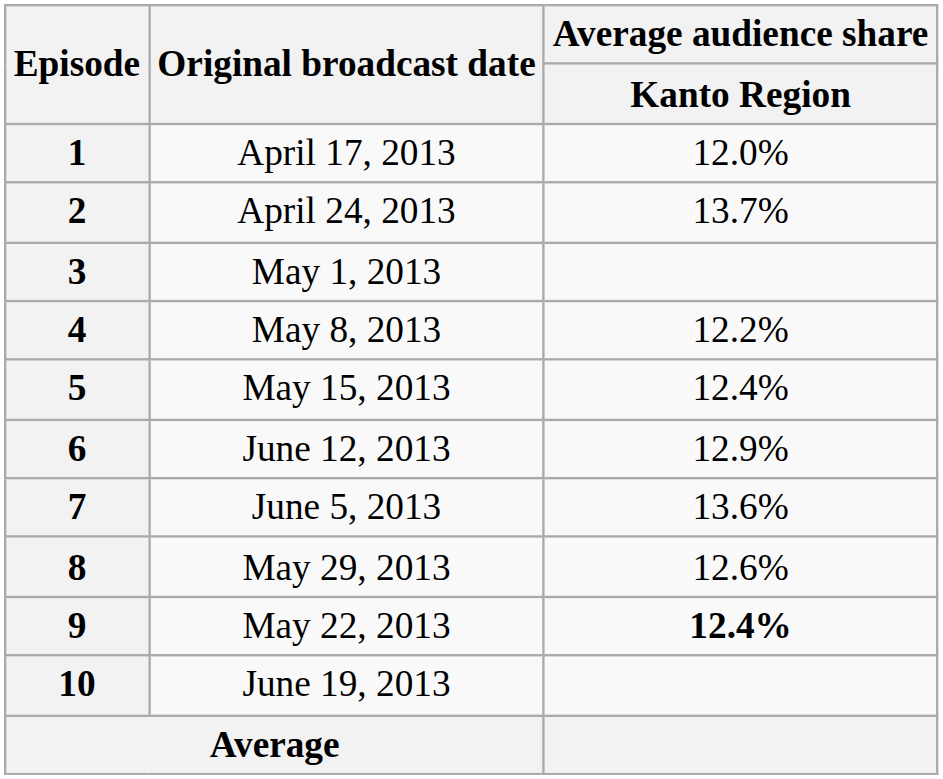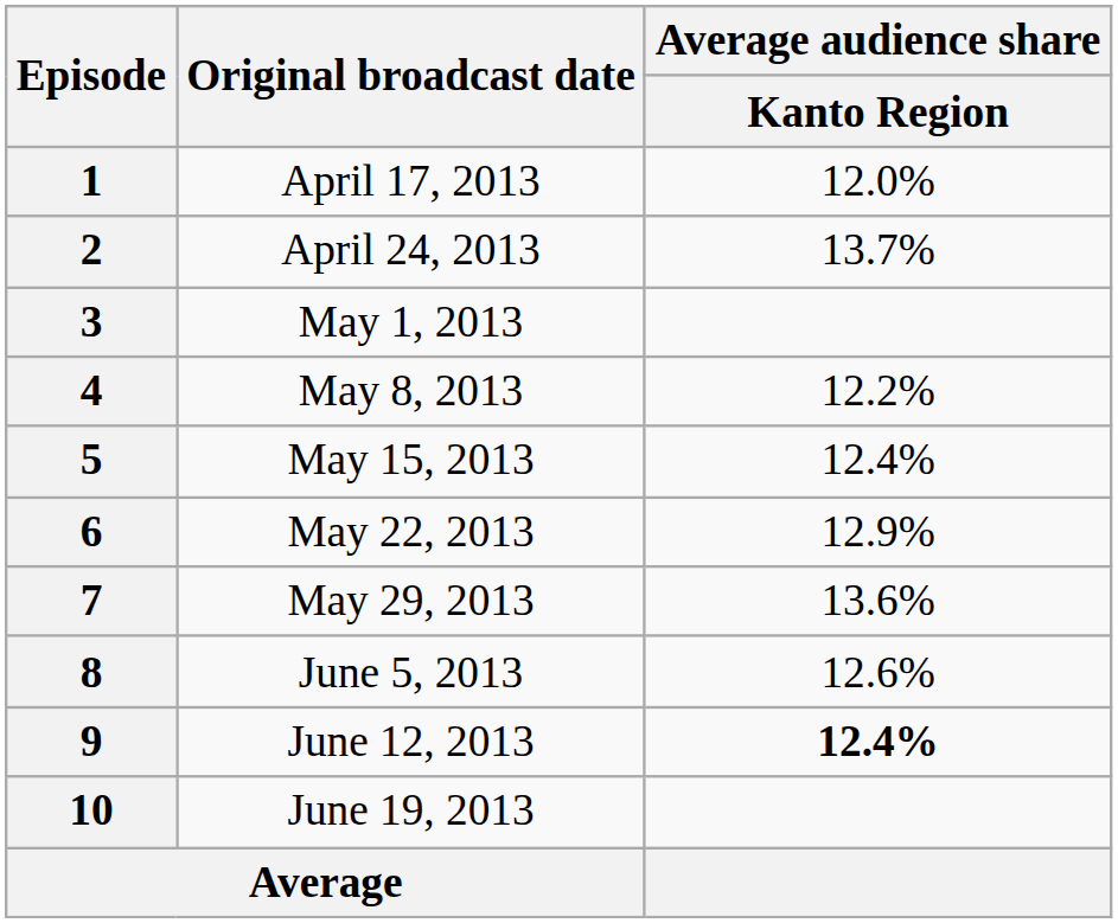 <table class=wikitable style="text-align:center">
 <tr>
 <th rowspan="2">Episode</th>
 <th rowspan="2">Original broadcast date</th>
 <th colspan="2">Average audience share</th>
 </tr>
 <tr>
 <th>Kanto Region</th>
 </tr>
 <tr>
 <th>1</th>
 <td>April 17, 2013</td>
 <td>12.0%</td>
 </tr>
 <tr>
 <th>2</th>
 <td>April 24, 2013</td>
 <td>13.7%</td>
 </tr>
 <tr>
 <th>3</th>
 <td>May 1, 2013</td>
 <td></td>
 </tr>
 <tr>
 <th>4</th>
 <td>May 8, 2013</td>
 <td>12.2%</td>
 </tr>
 <tr>
 <th>5</th>
 <td>May 15, 2013</td>
 <td>12.4%</td>
 </tr>
 <tr>
 <th>6</th>
-<td>June 12, 2013</td>
+<td>May 22, 2013</td>
 <td>12.9%</td>
 </tr>
 <tr>
 <th>7</th>
-<td>June 5, 2013</td>
+<td>May 29, 2013</td>
 <td>13.6%</td>
 </tr>
 <tr>
 <th>8</th>
-<td>May 29, 2013</td>
+<td>June 5, 2013</td>
 <td>12.6%</td>
 </tr>
 <tr>
 <th>9</th>
-<td>May 22, 2013</td>
+<td>June 12, 2013</td>
 <td><strong>12.4%</strong></td>
 </tr>
 <tr>
 <th>10</th>
 <td>June 19, 2013</td>
 <td></td>
 </tr>
 <tr>
 <th colspan="2">Average</th>
 <th></th>
 </tr>
 </table>
